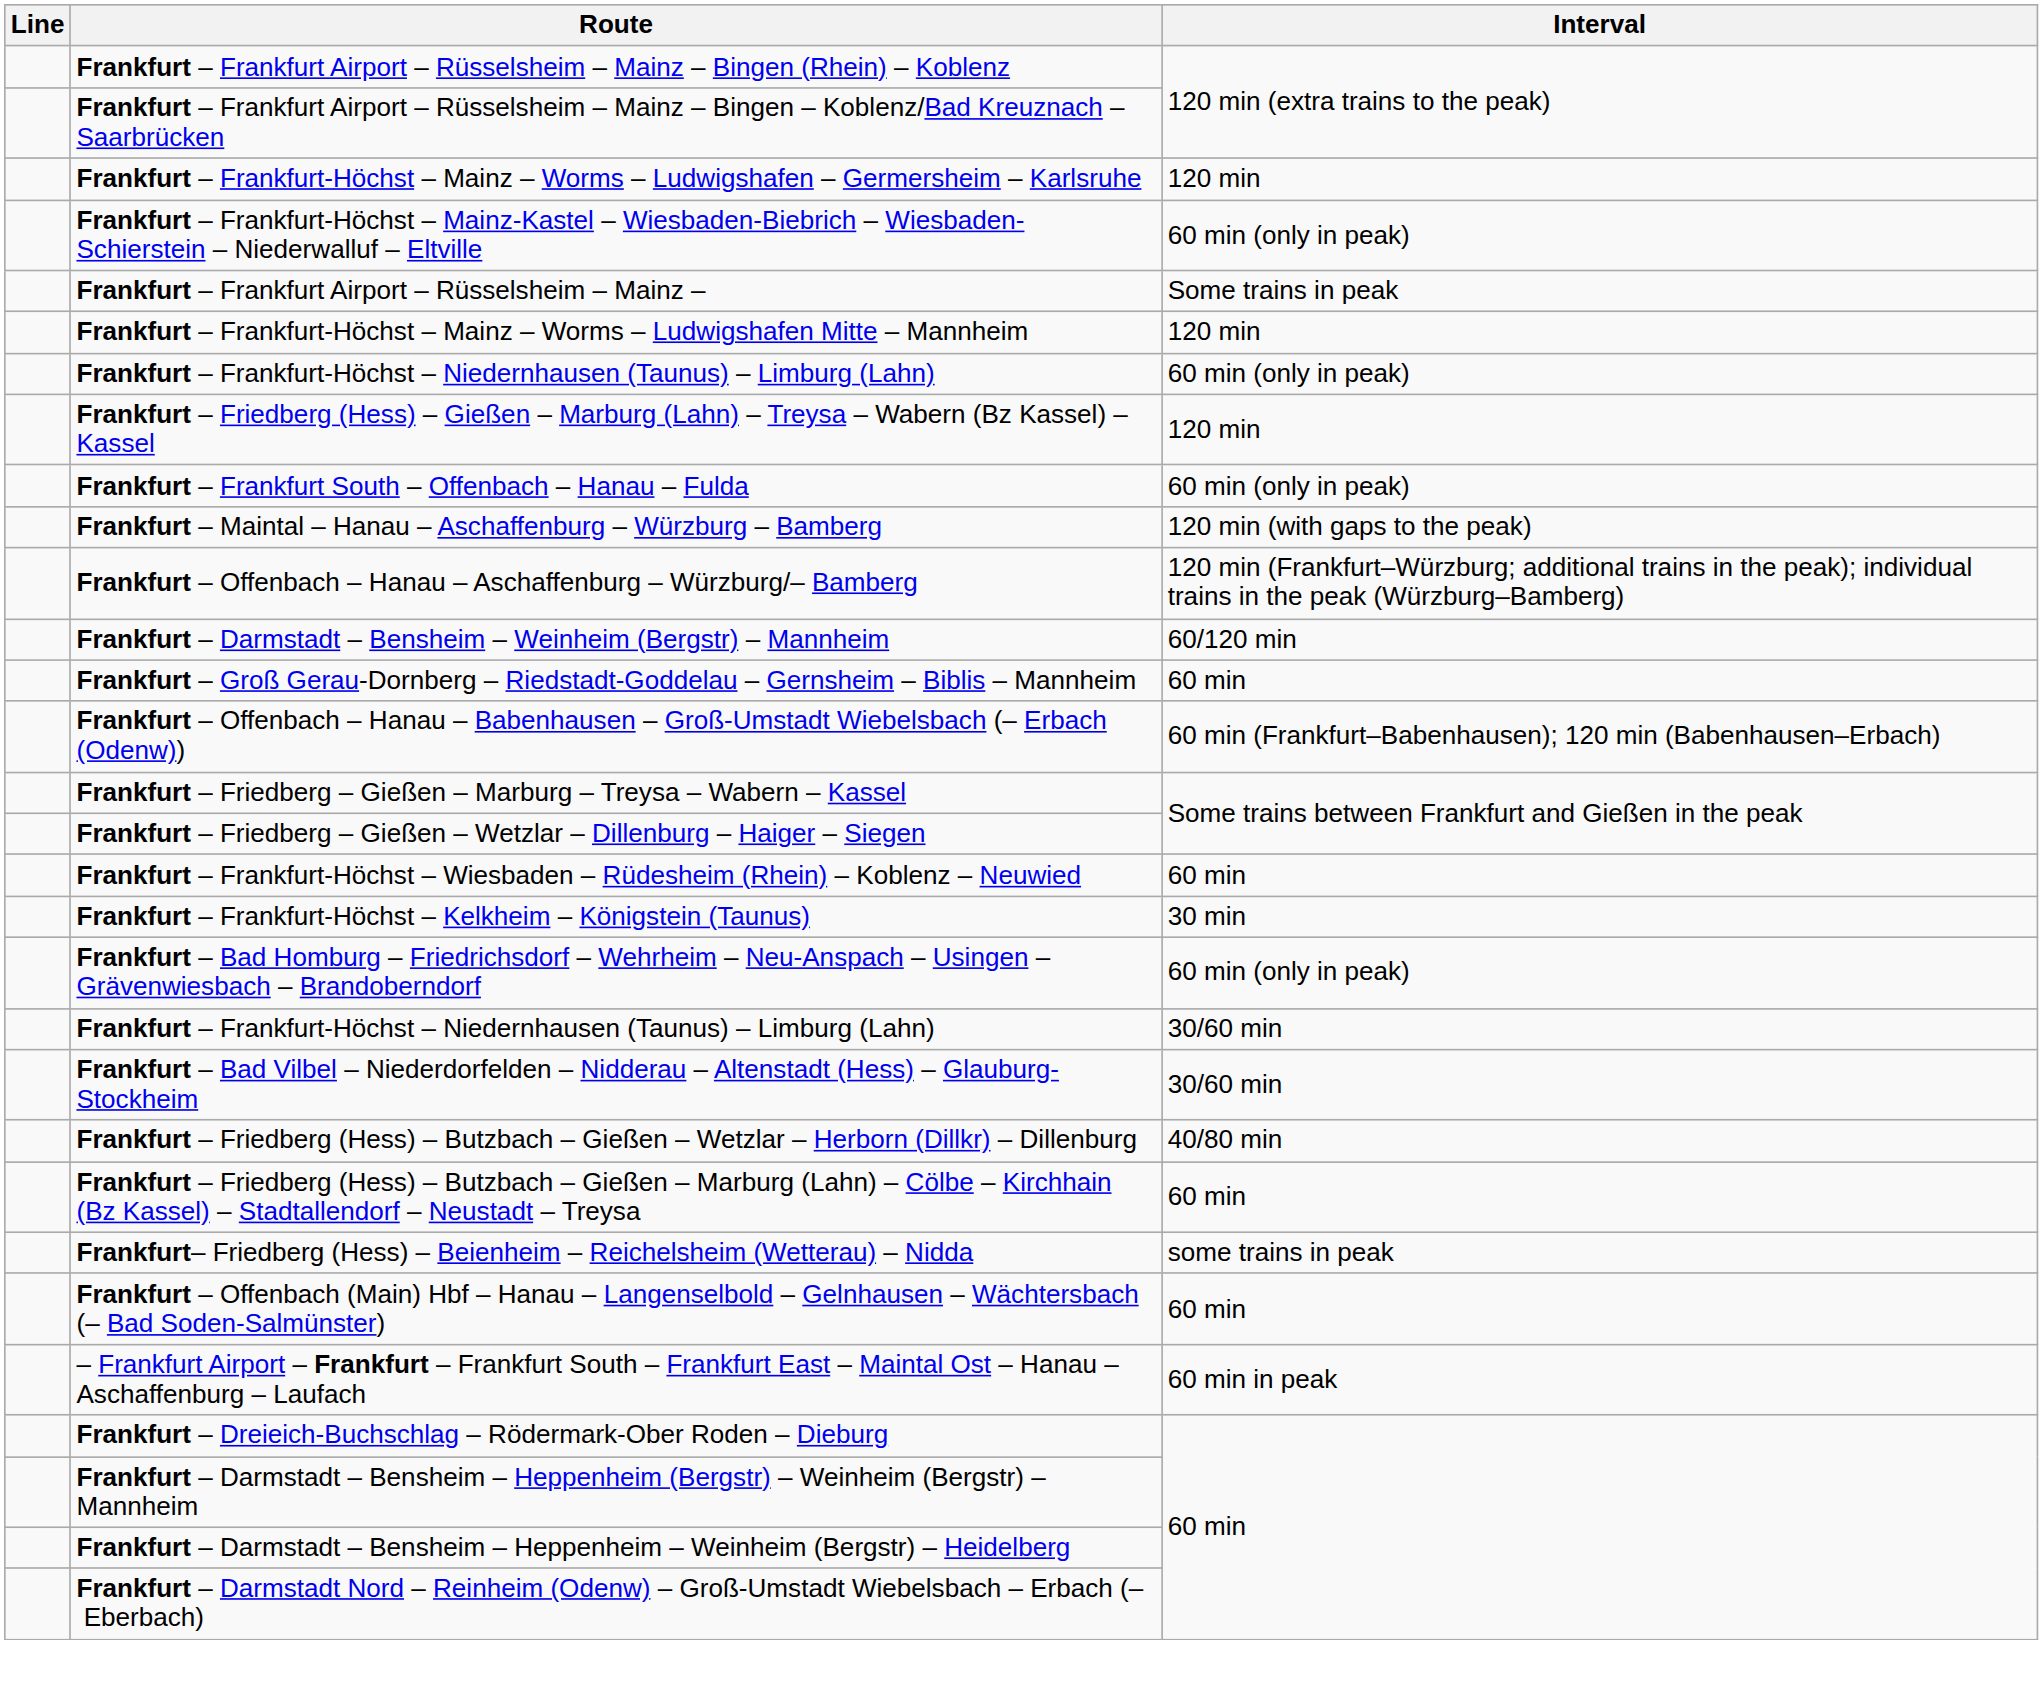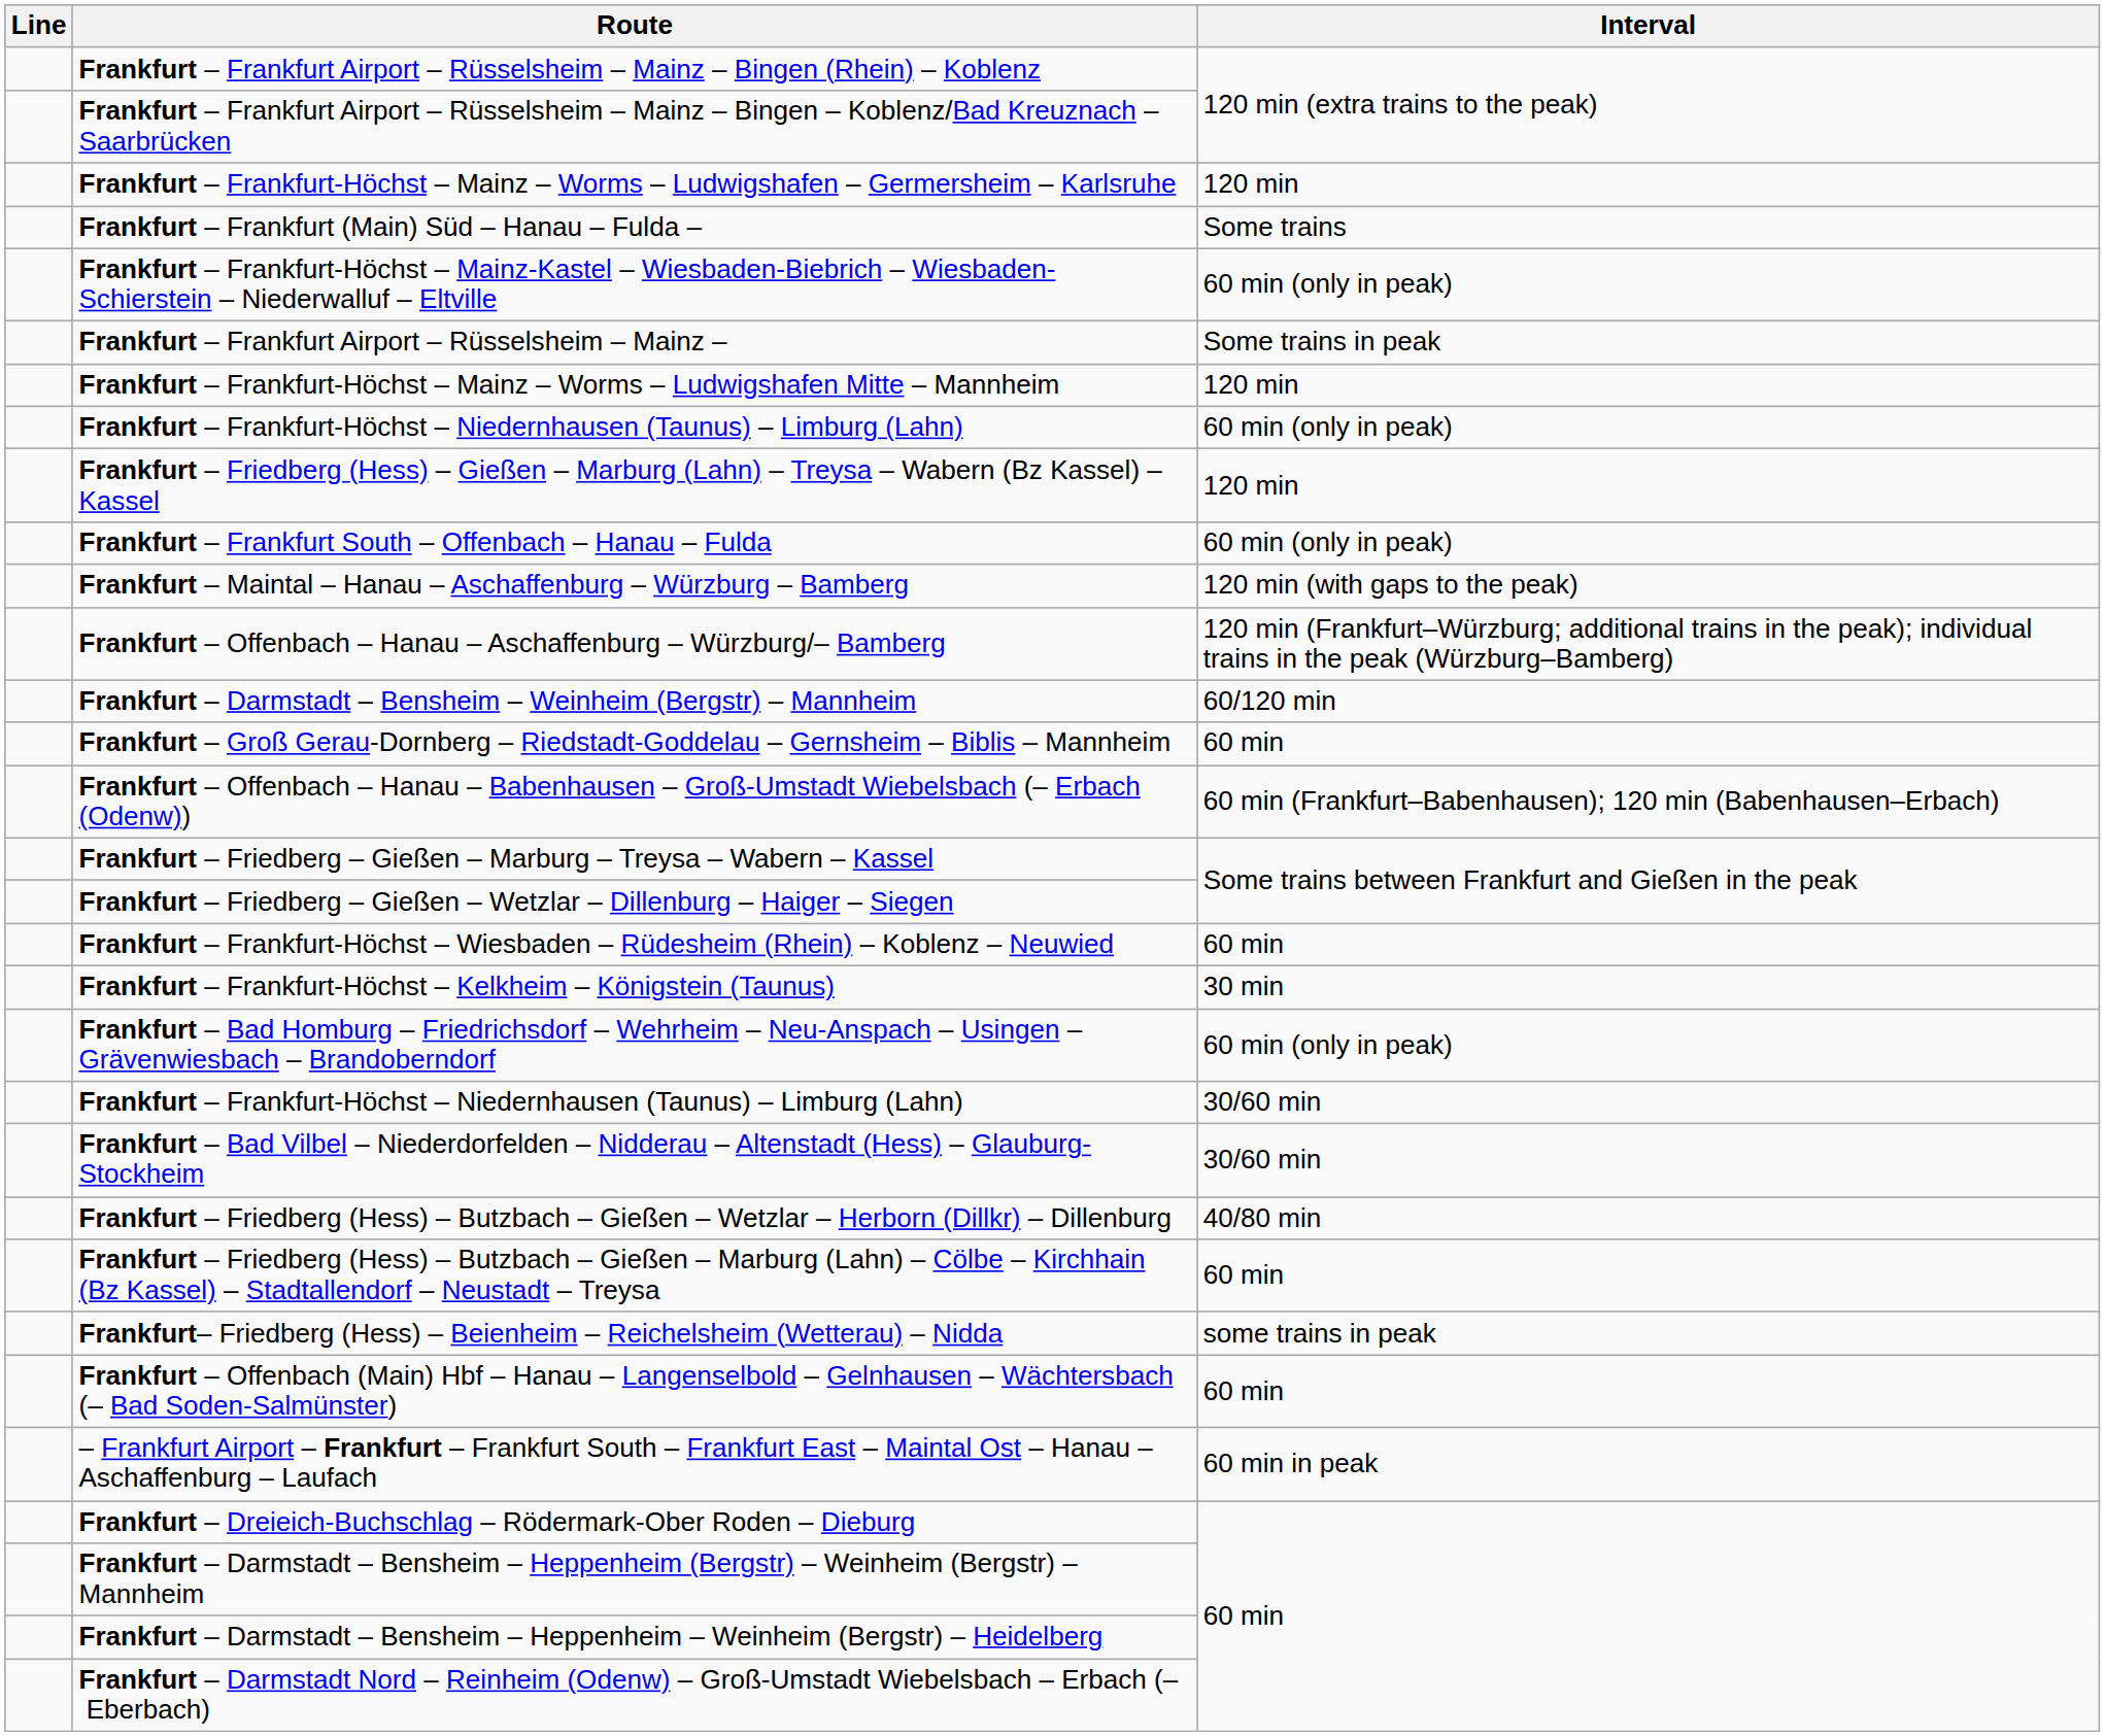 <table class="wikitable">
 <tr class="hintergrundfarbe5">
 <th>Line</th>
 <th>Route</th>
 <th>Interval</th>
 </tr>
 <tr>
 <td></td>
 <td><strong>Frankfurt</strong> – <a href='#'>Frankfurt Airport</a> – <a href='#'>Rüsselsheim</a> – <a href='#'>Mainz</a> – <a href='#'>Bingen (Rhein)</a> – <a href='#'>Koblenz</a></td>
 <td rowspan="2">120 min (extra trains to the peak)</td>
 </tr>
 <tr>
 <td></td>
 <td><strong>Frankfurt</strong> – Frankfurt Airport – Rüsselsheim – Mainz – Bingen – Koblenz/<a href='#'>Bad Kreuznach</a> – <a href='#'>Saarbrücken</a></td>
 </tr>
 <tr>
 <td></td>
 <td><strong>Frankfurt</strong> – <a href='#'>Frankfurt-Höchst</a> – Mainz – <a href='#'>Worms</a> – <a href='#'>Ludwigshafen</a> – <a href='#'>Germersheim</a> – <a href='#'>Karlsruhe</a></td>
 <td>120 min</td>
+</tr>
+<tr>
+<td></td>
+<td><strong>Frankfurt</strong> – Frankfurt (Main) Süd  – Hanau – Fulda  – </td>
+<td>Some trains</td>
 </tr>
 <tr>
 <td></td>
 <td><strong>Frankfurt</strong> – Frankfurt-Höchst – <a href='#'>Mainz-Kastel</a> – <a href='#'>Wiesbaden-Biebrich</a> – <a href='#'>Wiesbaden-Schierstein</a> – Niederwalluf – <a href='#'>Eltville</a></td>
 <td>60 min (only in peak)</td>
 </tr>
 <tr>
 <td></td>
 <td><strong>Frankfurt</strong> – Frankfurt Airport – Rüsselsheim – Mainz – </td>
 <td>Some trains in peak</td>
 </tr>
 <tr>
 <td></td>
 <td><strong>Frankfurt</strong> – Frankfurt-Höchst – Mainz – Worms – <a href='#'>Ludwigshafen Mitte</a> – Mannheim</td>
 <td>120 min</td>
 </tr>
 <tr>
 <td></td>
 <td><strong>Frankfurt</strong> – Frankfurt-Höchst – <a href='#'>Niedernhausen (Taunus)</a> – <a href='#'>Limburg (Lahn)</a></td>
 <td>60 min (only in peak)</td>
 </tr>
 <tr>
 <td></td>
 <td><strong>Frankfurt</strong> – <a href='#'>Friedberg (Hess)</a> – <a href='#'>Gießen</a> – <a href='#'>Marburg (Lahn)</a> – <a href='#'>Treysa</a> – Wabern (Bz Kassel) – <a href='#'>Kassel</a></td>
 <td>120 min</td>
 </tr>
 <tr>
 <td></td>
 <td><strong>Frankfurt</strong> – <a href='#'>Frankfurt South</a> – <a href='#'>Offenbach</a> – <a href='#'>Hanau</a> – <a href='#'>Fulda</a></td>
 <td>60 min (only in peak)</td>
 </tr>
 <tr>
 <td></td>
 <td><strong>Frankfurt</strong> – Maintal – Hanau – <a href='#'>Aschaffenburg</a> – <a href='#'>Würzburg</a> – <a href='#'>Bamberg</a></td>
 <td>120 min (with gaps to the peak)</td>
 </tr>
 <tr>
 <td></td>
 <td><strong>Frankfurt</strong> – Offenbach – Hanau – Aschaffenburg – Würzburg/– <a href='#'>Bamberg</a></td>
 <td>120 min (Frankfurt–Würzburg; additional trains in  the peak); individual trains in the peak (Würzburg–Bamberg)</td>
 </tr>
 <tr>
 <td></td>
 <td><strong>Frankfurt</strong> – <a href='#'>Darmstadt</a> – <a href='#'>Bensheim</a> – <a href='#'>Weinheim (Bergstr)</a> – <a href='#'>Mannheim</a></td>
 <td>60/120 min</td>
 </tr>
 <tr>
 <td></td>
 <td><strong>Frankfurt</strong> – <a href='#'>Groß Gerau</a>-Dornberg – <a href='#'>Riedstadt-Goddelau</a> – <a href='#'>Gernsheim</a> – <a href='#'>Biblis</a> – Mannheim</td>
 <td>60 min</td>
 </tr>
 <tr>
 <td></td>
 <td><strong>Frankfurt</strong> – Offenbach – Hanau – <a href='#'>Babenhausen</a> – <a href='#'>Groß-Umstadt Wiebelsbach</a> (– <a href='#'>Erbach (Odenw)</a>)</td>
 <td>60 min (Frankfurt–Babenhausen); 120 min (Babenhausen–Erbach)</td>
 </tr>
 <tr>
 <td></td>
 <td><strong>Frankfurt</strong> – Friedberg – Gießen – Marburg – Treysa – Wabern – <a href='#'>Kassel</a></td>
 <td rowspan="2">Some trains between Frankfurt and Gießen in the peak</td>
 </tr>
 <tr>
 <td></td>
 <td><strong>Frankfurt</strong> – Friedberg – Gießen – Wetzlar – <a href='#'>Dillenburg</a> – <a href='#'>Haiger</a> – <a href='#'>Siegen</a></td>
 </tr>
 <tr>
 <td></td>
 <td><strong>Frankfurt</strong> – Frankfurt-Höchst – Wiesbaden – <a href='#'>Rüdesheim (Rhein)</a> – Koblenz – <a href='#'>Neuwied</a></td>
 <td>60 min</td>
 </tr>
 <tr>
 <td></td>
 <td><strong>Frankfurt</strong> – Frankfurt-Höchst – <a href='#'>Kelkheim</a> – <a href='#'>Königstein (Taunus)</a></td>
 <td>30 min</td>
 </tr>
 <tr>
 <td></td>
 <td><strong>Frankfurt</strong> – <a href='#'>Bad Homburg</a> – <a href='#'>Friedrichsdorf</a> – <a href='#'>Wehrheim</a> – <a href='#'>Neu-Anspach</a> – <a href='#'>Usingen</a> – <a href='#'>Grävenwiesbach</a> – <a href='#'>Brandoberndorf</a></td>
 <td>60 min (only in peak)</td>
 </tr>
 <tr>
 <td></td>
 <td><strong>Frankfurt</strong> – Frankfurt-Höchst – Niedernhausen (Taunus) – Limburg (Lahn)</td>
 <td>30/60 min</td>
 </tr>
 <tr>
 <td></td>
 <td><strong>Frankfurt</strong> – <a href='#'>Bad Vilbel</a> – Niederdorfelden – <a href='#'>Nidderau</a> – <a href='#'>Altenstadt (Hess)</a> – <a href='#'>Glauburg-Stockheim</a></td>
 <td>30/60 min</td>
 </tr>
 <tr>
 <td></td>
 <td><strong>Frankfurt</strong> – Friedberg (Hess) – Butzbach – Gießen – Wetzlar – <a href='#'>Herborn (Dillkr)</a> – Dillenburg</td>
 <td>40/80 min</td>
 </tr>
 <tr>
 <td></td>
 <td><strong>Frankfurt</strong> – Friedberg (Hess) – Butzbach – Gießen – Marburg (Lahn) – <a href='#'>Cölbe</a> – <a href='#'>Kirchhain (Bz Kassel)</a> – <a href='#'>Stadtallendorf</a> – <a href='#'>Neustadt</a> – Treysa</td>
 <td>60 min</td>
 </tr>
 <tr>
 <td></td>
 <td><strong>Frankfurt</strong>– Friedberg (Hess) – <a href='#'>Beienheim</a> – <a href='#'>Reichelsheim (Wetterau)</a> – <a href='#'>Nidda</a></td>
 <td>some trains in peak</td>
 </tr>
 <tr>
 <td></td>
 <td><strong>Frankfurt</strong> – Offenbach (Main) Hbf – Hanau – <a href='#'>Langenselbold</a> – <a href='#'>Gelnhausen</a> – <a href='#'>Wächtersbach</a> (– <a href='#'>Bad Soden-Salmünster</a>)</td>
 <td>60 min</td>
 </tr>
 <tr>
 <td></td>
 <td> – <a href='#'>Frankfurt Airport</a> – <strong>Frankfurt</strong> – Frankfurt South – <a href='#'>Frankfurt East</a> – <a href='#'>Maintal Ost</a> – Hanau – Aschaffenburg – Laufach</td>
 <td>60 min in peak</td>
 </tr>
 <tr>
 <td></td>
 <td><strong>Frankfurt</strong> – <a href='#'>Dreieich-Buchschlag</a> – Rödermark-Ober Roden – <a href='#'>Dieburg</a></td>
 <td rowspan="4">60 min</td>
 </tr>
 <tr>
 <td></td>
 <td><strong>Frankfurt</strong> – Darmstadt – Bensheim – <a href='#'>Heppenheim (Bergstr)</a> – Weinheim (Bergstr) – Mannheim</td>
 </tr>
 <tr>
 <td></td>
 <td><strong>Frankfurt</strong> – Darmstadt – Bensheim – Heppenheim – Weinheim (Bergstr) – <a href='#'>Heidelberg</a></td>
 </tr>
 <tr>
 <td></td>
 <td><strong>Frankfurt</strong> – <a href='#'>Darmstadt Nord</a> – <a href='#'>Reinheim (Odenw)</a> – Groß-Umstadt Wiebelsbach – Erbach (– Eberbach)</td>
 </tr>
 </table>
